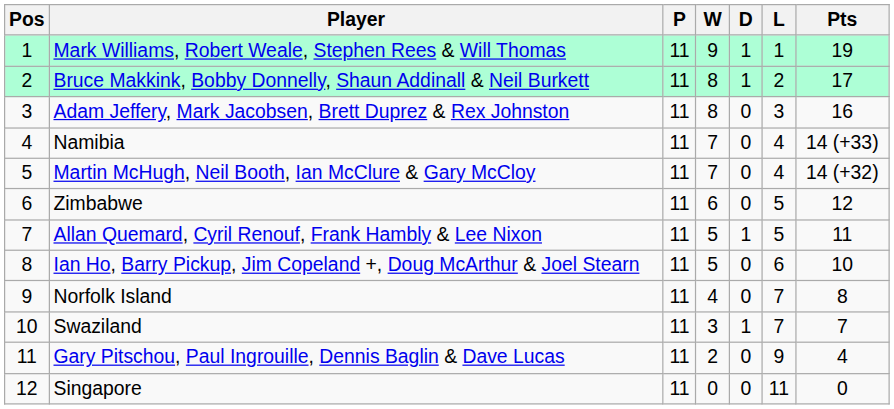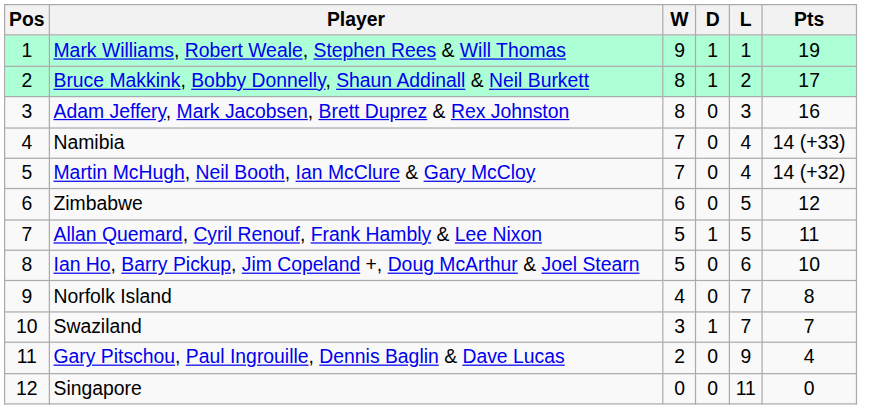 <table class="wikitable" style="font-size: 100%">
 <tr>
 <th width=20>Pos</th>
 <th width=500>Player</th>
-<th width=20>P</th>
 <th width=20>W</th>
 <th width=20>D</th>
 <th width=20>L</th>
 <th width=70>Pts</th>
 </tr>
 <tr align=center style="background: #ADFFD6;">
 <td>1</td>
 <td align="left"> <a href='#'>Mark Williams</a>, <a href='#'>Robert Weale</a>, <a href='#'>Stephen Rees</a> & <a href='#'>Will Thomas</a></td>
-<td>11</td>
 <td>9</td>
 <td>1</td>
 <td>1</td>
 <td>19</td>
 </tr>
 <tr align=center style="background: #ADFFD6;">
 <td>2</td>
 <td align="left"> <a href='#'>Bruce Makkink</a>, <a href='#'>Bobby Donnelly</a>, <a href='#'>Shaun Addinall</a> & <a href='#'>Neil Burkett</a></td>
-<td>11</td>
 <td>8</td>
 <td>1</td>
 <td>2</td>
 <td>17</td>
 </tr>
 <tr align=center>
 <td>3</td>
 <td align="left"> <a href='#'>Adam Jeffery</a>, <a href='#'>Mark Jacobsen</a>, <a href='#'>Brett Duprez</a> & <a href='#'>Rex Johnston</a></td>
-<td>11</td>
 <td>8</td>
 <td>0</td>
 <td>3</td>
 <td>16</td>
 </tr>
 <tr align=center>
 <td>4</td>
 <td align="left"> Namibia</td>
-<td>11</td>
 <td>7</td>
 <td>0</td>
 <td>4</td>
 <td>14 (+33)</td>
 </tr>
 <tr align=center>
 <td>5</td>
 <td align="left"> <a href='#'>Martin McHugh</a>, <a href='#'>Neil Booth</a>, <a href='#'>Ian McClure</a> & <a href='#'>Gary McCloy</a></td>
-<td>11</td>
 <td>7</td>
 <td>0</td>
 <td>4</td>
 <td>14 (+32)</td>
 </tr>
 <tr align=center>
 <td>6</td>
 <td align="left"> Zimbabwe</td>
-<td>11</td>
 <td>6</td>
 <td>0</td>
 <td>5</td>
 <td>12</td>
 </tr>
 <tr align=center>
 <td>7</td>
 <td align="left"> <a href='#'>Allan Quemard</a>, <a href='#'>Cyril Renouf</a>, <a href='#'>Frank Hambly</a> & <a href='#'>Lee Nixon</a></td>
-<td>11</td>
 <td>5</td>
 <td>1</td>
 <td>5</td>
 <td>11</td>
 </tr>
 <tr align=center>
 <td>8</td>
 <td align="left"> <a href='#'>Ian Ho</a>, <a href='#'>Barry Pickup</a>, <a href='#'>Jim Copeland</a> +, <a href='#'>Doug McArthur</a> & <a href='#'>Joel Stearn</a></td>
-<td>11</td>
 <td>5</td>
 <td>0</td>
 <td>6</td>
 <td>10</td>
 </tr>
 <tr align=center>
 <td>9</td>
 <td align="left"> Norfolk Island</td>
-<td>11</td>
 <td>4</td>
 <td>0</td>
 <td>7</td>
 <td>8</td>
 </tr>
 <tr align=center>
 <td>10</td>
 <td align="left"> Swaziland</td>
-<td>11</td>
 <td>3</td>
 <td>1</td>
 <td>7</td>
 <td>7</td>
 </tr>
 <tr align=center>
 <td>11</td>
 <td align="left"> <a href='#'>Gary Pitschou</a>, <a href='#'>Paul Ingrouille</a>, <a href='#'>Dennis Baglin</a> & <a href='#'>Dave Lucas</a></td>
-<td>11</td>
 <td>2</td>
 <td>0</td>
 <td>9</td>
 <td>4</td>
 </tr>
 <tr align=center>
 <td>12</td>
 <td align="left"> Singapore</td>
-<td>11</td>
 <td>0</td>
 <td>0</td>
 <td>11</td>
 <td>0</td>
 </tr>
 </table>
